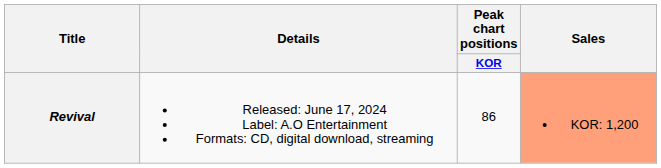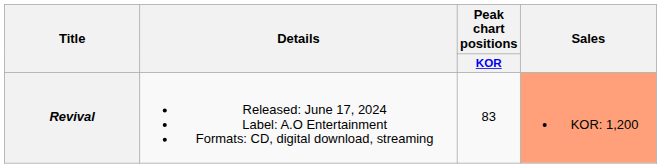 <table class="wikitable plainrowheaders" style="text-align:center;">
 <tr>
 <th rowspan="2" style="width:10em;">Title</th>
 <th rowspan="2" style="width:24em;">Details</th>
 <th scope="col" colspan="1">Peak chart positions</th>
 <th rowspan="2" style="width:10em;">Sales</th>
 </tr>
 <tr>
 <th scope="col" style="font-size:90%; width:2.5em"><a href='#'>KOR</a><br></th>
 </tr>
 <tr>
 <th scope="row"><em>Revival</em></th>
 <td><br><ul><li>Released: June 17, 2024</li><li>Label: A.O Entertainment</li><li>Formats: CD, digital download, streaming</li></ul></td>
-<td>86</td>
+<td>83</td>
 <td style="background: lightsalmon;"><br><ul><li>KOR: 1,200</li></ul></td>
 </tr>
 </table>
